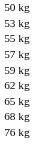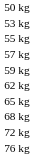 <table>
 <tr>
 <td rowspan=2>50 kg</td>
 <td rowspan=2></td>
 <td rowspan=2></td>
 <td></td>
 </tr>
 <tr>
 <td></td>
 </tr>
 <tr>
 <td rowspan=2>53 kg</td>
 <td rowspan=2></td>
 <td rowspan=2></td>
 <td></td>
 </tr>
 <tr>
 <td></td>
 </tr>
 <tr>
 <td rowspan=2>55 kg</td>
 <td rowspan=2></td>
 <td rowspan=2></td>
 <td></td>
 </tr>
 <tr>
 <td></td>
 </tr>
 <tr>
 <td rowspan=2>57 kg</td>
 <td rowspan=2></td>
 <td rowspan=2></td>
 <td></td>
 </tr>
 <tr>
 <td></td>
 </tr>
 <tr>
 <td rowspan=2>59 kg</td>
 <td rowspan=2></td>
 <td rowspan=2></td>
 <td></td>
 </tr>
 <tr>
 <td></td>
 </tr>
 <tr>
 <td>62 kg</td>
 <td></td>
 <td></td>
 <td></td>
 </tr>
 <tr>
 <td>65 kg</td>
 <td></td>
 <td></td>
 <td></td>
 </tr>
 <tr>
 <td>68 kg</td>
 <td></td>
 <td></td>
 <td></td>
 </tr>
 <tr>
+<td>72 kg</td>
+<td></td>
+<td></td>
+<td></td>
+</tr>
+<tr>
 <td>76 kg</td>
 <td></td>
 <td></td>
 <td></td>
 </tr>
 </table>
